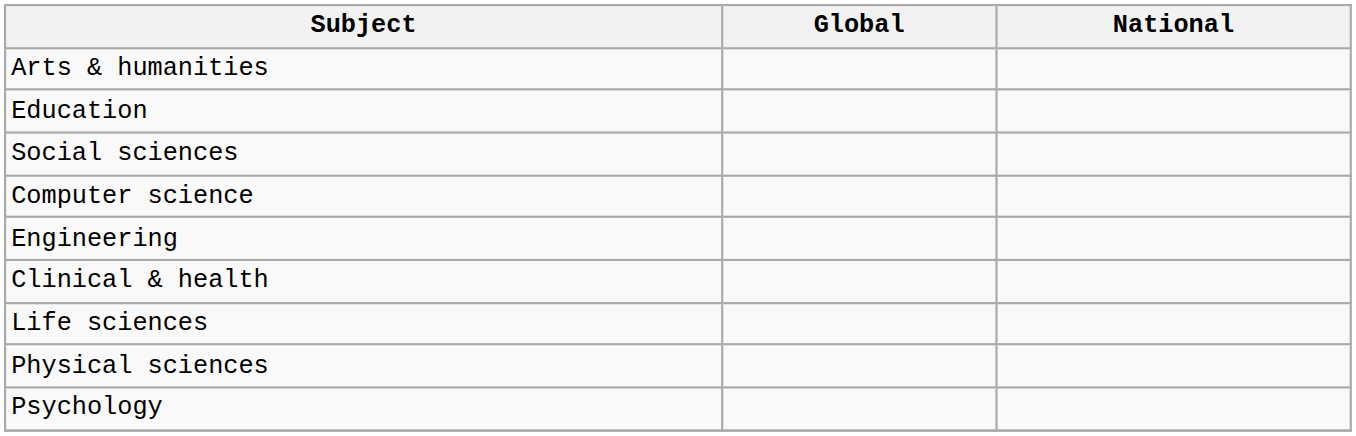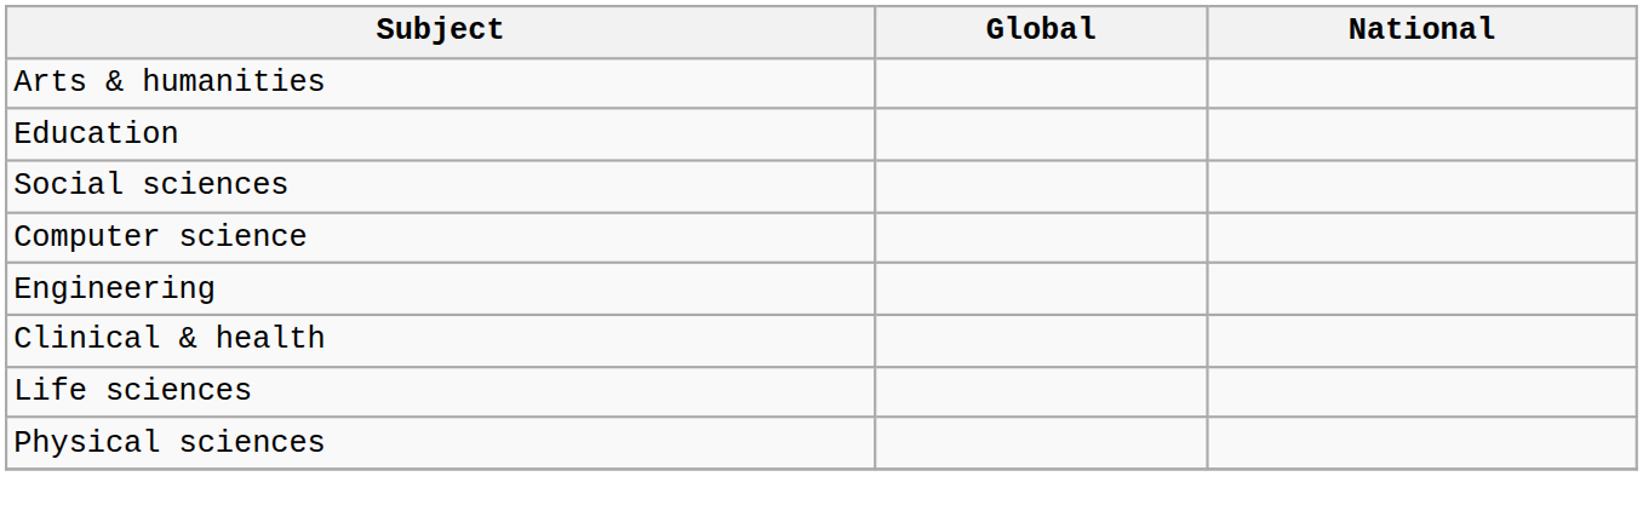 <table class="wikitable sortable" style="width: 100%; font-size: 90%">
 <tr>
 <th>Subject</th>
 <th>Global</th>
 <th>National</th>
 </tr>
 <tr>
 <td>Arts & humanities</td>
 <td data-sort-value="176–200"></td>
 <td data-sort-value="15–17"></td>
 </tr>
 <tr>
 <td>Education</td>
 <td data-sort-value="301–400"></td>
 <td data-sort-value="18–24"></td>
 </tr>
 <tr>
 <td>Social sciences</td>
 <td data-sort-value="301–400"></td>
 <td data-sort-value="22–26"></td>
 </tr>
 <tr>
 <td>Computer science</td>
 <td data-sort-value="101–125"></td>
 <td data-sort-value="9–10"></td>
 </tr>
 <tr>
 <td>Engineering</td>
 <td data-sort-value="201–250"></td>
 <td data-sort-value="10–12"></td>
 </tr>
 <tr>
 <td>Clinical & health</td>
 <td data-sort-value="301–400"></td>
 <td data-sort-value="21–25"></td>
 </tr>
 <tr>
 <td>Life sciences</td>
 <td data-sort-value="301–400"></td>
 <td data-sort-value="27–32"></td>
 </tr>
 <tr>
 <td>Physical sciences</td>
 <td data-sort-value="301–400"></td>
 <td data-sort-value="27–30"></td>
 </tr>
 <tr>
-<td>Psychology</td>
-<td data-sort-value="85"></td>
-<td data-sort-value="6"></td>
-</tr>
-<tr>
 </tr>
 </table>
